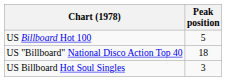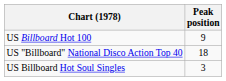 <table class="wikitable sortable">
 <tr>
 <th>Chart (1978)</th>
 <th>Peak<br>position</th>
 </tr>
 <tr>
 <td align="left">US <a href='#'><em>Billboard</em> Hot 100</a></td>
-<td align="center">5</td>
+<td align="center">9</td>
 </tr>
 <tr>
 <td align="left">US "Billboard" <a href='#'>National Disco Action Top 40</a></td>
 <td style="text-align:center;">18</td>
 </tr>
 <tr>
 <td align="left">US  Billboard <a href='#'>Hot Soul Singles</a></td>
 <td align="center">3</td>
 </tr>
 </table>
